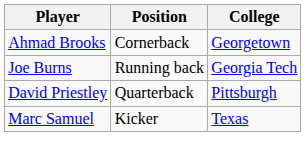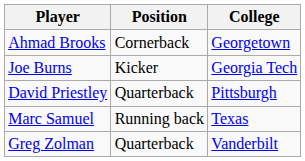 <table class="wikitable">
 <tr>
 <th>Player</th>
 <th>Position</th>
 <th>College</th>
 </tr>
 <tr>
 <td><a href='#'>Ahmad Brooks</a></td>
 <td>Cornerback</td>
 <td><a href='#'>Georgetown</a></td>
 </tr>
 <tr>
 <td><a href='#'>Joe Burns</a></td>
-<td>Running back</td>
+<td>Kicker</td>
 <td><a href='#'>Georgia Tech</a></td>
 </tr>
 <tr>
 <td><a href='#'>David Priestley</a></td>
 <td>Quarterback</td>
 <td><a href='#'>Pittsburgh</a></td>
 </tr>
 <tr>
 <td><a href='#'>Marc Samuel</a></td>
-<td>Kicker</td>
+<td>Running back</td>
 <td><a href='#'>Texas</a></td>
 </tr>
+<tr>
+<td><a href='#'>Greg Zolman</a></td>
+<td>Quarterback</td>
+<td><a href='#'>Vanderbilt</a></td>
+</tr>
 </table>
